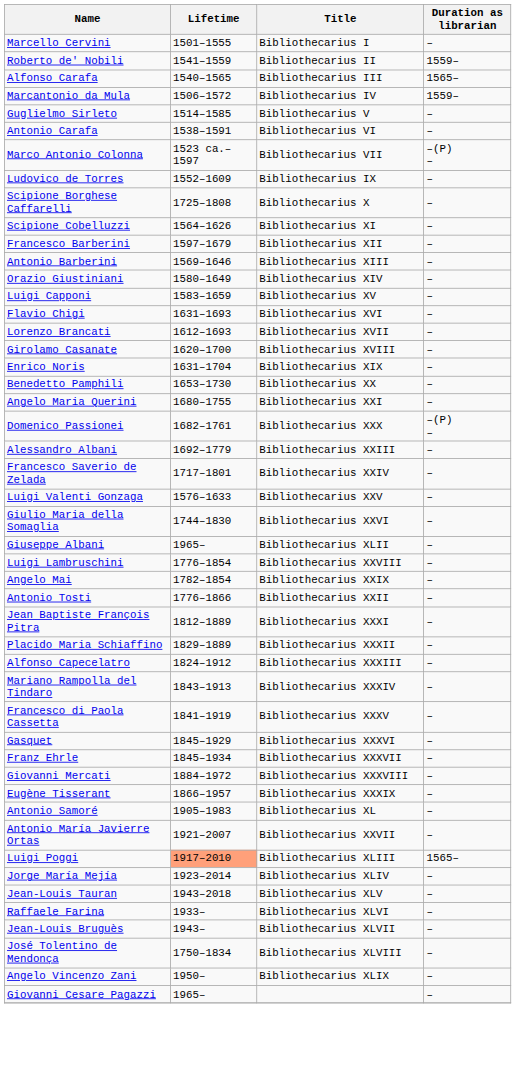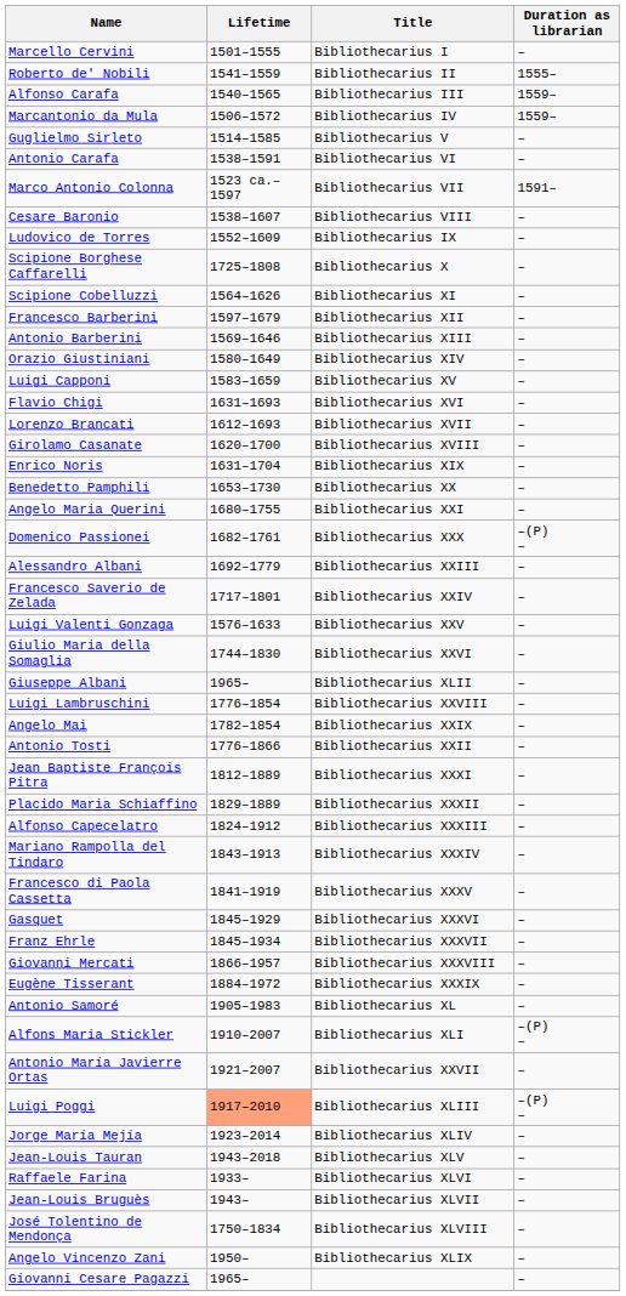 <table class="wikitable sortable">
 <tr>
 <th style="width:200px;">Name</th>
 <th style="width:100px;">Lifetime</th>
 <th style="width:200px;">Title</th>
 <th style="width:100px;">Duration as librarian</th>
 </tr>
 <tr>
 <td><a href='#'>Marcello Cervini</a></td>
 <td>1501–1555</td>
 <td>Bibliothecarius I</td>
 <td>–</td>
 </tr>
 <tr>
 <td><a href='#'>Roberto de' Nobili</a></td>
 <td>1541–1559</td>
 <td>Bibliothecarius II</td>
-<td>1559–</td>
+<td>1555–</td>
 </tr>
 <tr>
 <td><a href='#'>Alfonso Carafa</a></td>
 <td>1540–1565</td>
 <td>Bibliothecarius III</td>
-<td>1565–</td>
+<td>1559–</td>
 </tr>
 <tr>
 <td><a href='#'>Marcantonio da Mula</a></td>
 <td>1506–1572</td>
 <td>Bibliothecarius IV</td>
 <td>1559–</td>
 </tr>
 <tr>
 <td><a href='#'>Guglielmo Sirleto</a></td>
 <td>1514–1585</td>
 <td>Bibliothecarius V</td>
 <td>–</td>
 </tr>
 <tr>
 <td><a href='#'>Antonio Carafa</a></td>
 <td>1538–1591</td>
 <td>Bibliothecarius VI</td>
 <td>–<br></td>
 </tr>
 <tr>
 <td><a href='#'>Marco Antonio Colonna</a></td>
 <td>1523 ca.–1597</td>
 <td>Bibliothecarius VII</td>
-<td>–(P)<br>–</td>
+<td>1591–</td>
+</tr>
+<tr>
+<td><a href='#'>Cesare Baronio</a></td>
+<td>1538–1607</td>
+<td>Bibliothecarius VIII</td>
+<td>–</td>
 </tr>
 <tr>
 <td><a href='#'>Ludovico de Torres</a></td>
 <td>1552–1609</td>
 <td>Bibliothecarius IX</td>
 <td>–</td>
 </tr>
 <tr>
 <td><a href='#'>Scipione Borghese Caffarelli</a></td>
 <td>1725–1808</td>
 <td>Bibliothecarius X</td>
 <td>–</td>
 </tr>
 <tr>
 <td><a href='#'>Scipione Cobelluzzi</a></td>
 <td>1564–1626</td>
 <td>Bibliothecarius XI</td>
 <td>–</td>
 </tr>
 <tr>
 <td><a href='#'>Francesco Barberini</a></td>
 <td>1597–1679</td>
 <td>Bibliothecarius XII</td>
 <td>–</td>
 </tr>
 <tr>
 <td><a href='#'>Antonio Barberini</a></td>
 <td>1569–1646</td>
 <td>Bibliothecarius XIII</td>
 <td>–</td>
 </tr>
 <tr>
 <td><a href='#'>Orazio Giustiniani</a></td>
 <td>1580–1649</td>
 <td>Bibliothecarius XIV</td>
 <td>–</td>
 </tr>
 <tr>
 <td><a href='#'>Luigi Capponi</a></td>
 <td>1583–1659</td>
 <td>Bibliothecarius XV</td>
 <td>–</td>
 </tr>
 <tr>
 <td><a href='#'>Flavio Chigi</a></td>
 <td>1631–1693</td>
 <td>Bibliothecarius XVI</td>
 <td>–</td>
 </tr>
 <tr>
 <td><a href='#'>Lorenzo Brancati</a></td>
 <td>1612–1693</td>
 <td>Bibliothecarius XVII</td>
 <td>–</td>
 </tr>
 <tr>
 <td><a href='#'>Girolamo Casanate</a></td>
 <td>1620–1700</td>
 <td>Bibliothecarius XVIII</td>
 <td>–</td>
 </tr>
 <tr>
 <td><a href='#'>Enrico Noris</a></td>
 <td>1631–1704</td>
 <td>Bibliothecarius XIX</td>
 <td>–</td>
 </tr>
 <tr>
 <td><a href='#'>Benedetto Pamphili</a></td>
 <td>1653–1730</td>
 <td>Bibliothecarius XX</td>
 <td>–</td>
 </tr>
 <tr>
 <td><a href='#'>Angelo Maria Querini</a></td>
 <td>1680–1755</td>
 <td>Bibliothecarius XXI</td>
 <td>–</td>
 </tr>
 <tr>
 <td><a href='#'>Domenico Passionei</a></td>
 <td>1682–1761</td>
 <td>Bibliothecarius XXX</td>
 <td>–(P)<br>–</td>
 </tr>
 <tr>
 <td><a href='#'>Alessandro Albani</a></td>
 <td>1692–1779</td>
 <td>Bibliothecarius XXIII</td>
 <td>–</td>
 </tr>
 <tr>
 <td><a href='#'>Francesco Saverio de Zelada</a></td>
 <td>1717–1801</td>
 <td>Bibliothecarius XXIV</td>
 <td>–</td>
 </tr>
 <tr>
 <td><a href='#'>Luigi Valenti Gonzaga</a></td>
 <td>1576–1633</td>
 <td>Bibliothecarius XXV</td>
 <td>–</td>
 </tr>
 <tr>
 <td><a href='#'>Giulio Maria della Somaglia</a></td>
 <td>1744–1830</td>
 <td>Bibliothecarius XXVI</td>
 <td>–</td>
 </tr>
 <tr>
 <td><a href='#'>Giuseppe Albani</a></td>
 <td>1965–</td>
 <td>Bibliothecarius XLII</td>
 <td>–</td>
 </tr>
 <tr>
 <td><a href='#'>Luigi Lambruschini</a></td>
 <td>1776–1854</td>
 <td>Bibliothecarius XXVIII</td>
 <td>–</td>
 </tr>
 <tr>
 <td><a href='#'>Angelo Mai</a></td>
 <td>1782–1854</td>
 <td>Bibliothecarius XXIX</td>
 <td>–</td>
 </tr>
 <tr>
 <td><a href='#'>Antonio Tosti</a></td>
 <td>1776–1866</td>
 <td>Bibliothecarius XXII</td>
 <td>–</td>
 </tr>
 <tr>
 <td><a href='#'>Jean Baptiste François Pitra</a></td>
 <td>1812–1889</td>
 <td>Bibliothecarius XXXI</td>
 <td>–</td>
 </tr>
 <tr>
 <td><a href='#'>Placido Maria Schiaffino</a></td>
 <td>1829–1889</td>
 <td>Bibliothecarius XXXII</td>
 <td>–</td>
 </tr>
 <tr>
 <td><a href='#'>Alfonso Capecelatro</a></td>
 <td>1824–1912</td>
 <td>Bibliothecarius XXXIII</td>
 <td>–</td>
 </tr>
 <tr>
 <td><a href='#'>Mariano Rampolla del Tindaro</a></td>
 <td>1843–1913</td>
 <td>Bibliothecarius XXXIV</td>
 <td>–</td>
 </tr>
 <tr>
 <td><a href='#'>Francesco di Paola Cassetta</a></td>
 <td>1841–1919</td>
 <td>Bibliothecarius XXXV</td>
 <td>–</td>
 </tr>
 <tr>
 <td><a href='#'> Gasquet</a></td>
 <td>1845–1929</td>
 <td>Bibliothecarius XXXVI</td>
 <td>–</td>
 </tr>
 <tr>
 <td><a href='#'>Franz Ehrle</a></td>
 <td>1845–1934</td>
 <td>Bibliothecarius XXXVII</td>
 <td>–</td>
 </tr>
 <tr>
 <td><a href='#'>Giovanni Mercati</a></td>
-<td>1884–1972</td>
+<td>1866–1957</td>
 <td>Bibliothecarius XXXVIII</td>
 <td>–</td>
 </tr>
 <tr>
 <td><a href='#'>Eugène Tisserant</a></td>
-<td>1866–1957</td>
+<td>1884–1972</td>
 <td>Bibliothecarius XXXIX</td>
 <td>–</td>
 </tr>
 <tr>
 <td><a href='#'>Antonio Samoré</a></td>
 <td>1905–1983</td>
 <td>Bibliothecarius XL</td>
 <td>–</td>
+</tr>
+<tr>
+<td><a href='#'>Alfons Maria Stickler</a></td>
+<td>1910–2007</td>
+<td>Bibliothecarius XLI</td>
+<td>–(P)<br>–</td>
 </tr>
 <tr>
 <td><a href='#'>Antonio María Javierre Ortas</a></td>
 <td>1921–2007</td>
 <td>Bibliothecarius XXVII</td>
 <td>–</td>
 </tr>
 <tr>
 <td><a href='#'>Luigi Poggi</a></td>
 <td style="background: lightsalmon;">1917–2010</td>
 <td>Bibliothecarius XLIII</td>
-<td>1565–</td>
+<td>–(P)<br>–</td>
 </tr>
 <tr>
 <td><a href='#'>Jorge María Mejía</a></td>
 <td>1923–2014</td>
 <td>Bibliothecarius XLIV</td>
 <td>–</td>
 </tr>
 <tr>
 <td><a href='#'>Jean-Louis Tauran</a></td>
 <td>1943–2018</td>
 <td>Bibliothecarius XLV</td>
 <td>–</td>
 </tr>
 <tr>
 <td><a href='#'>Raffaele Farina</a></td>
 <td>1933–</td>
 <td>Bibliothecarius XLVI</td>
 <td>–</td>
 </tr>
 <tr>
 <td><a href='#'>Jean-Louis Bruguès</a></td>
 <td>1943–</td>
 <td>Bibliothecarius XLVII</td>
 <td>–</td>
 </tr>
 <tr>
 <td><a href='#'>José Tolentino de Mendonça</a></td>
 <td>1750–1834</td>
 <td>Bibliothecarius XLVIII</td>
 <td>–</td>
 </tr>
 <tr>
 <td><a href='#'>Angelo Vincenzo Zani</a></td>
 <td>1950–</td>
 <td>Bibliothecarius XLIX</td>
 <td>–</td>
 </tr>
 <tr>
 <td><a href='#'>Giovanni Cesare Pagazzi</a></td>
 <td>1965–</td>
 <td></td>
 <td>–</td>
 </tr>
 <tr>
 </tr>
 </table>
